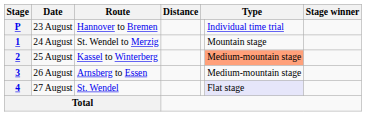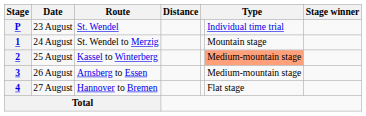 <table class="wikitable">
 <tr>
 <th scope="col">Stage</th>
 <th scope="col">Date</th>
 <th scope="col">Route</th>
 <th scope="col">Distance</th>
 <th scope="col" colspan="2">Type</th>
 <th scope="col">Stage winner</th>
 </tr>
 <tr>
 <th scope="row" style="text-align:center;"><a href='#'>P</a></th>
 <td style="text-align:center;">23 August</td>
-<td><a href='#'>Hannover</a> to <a href='#'>Bremen</a></td>
+<td><a href='#'>St. Wendel</a></td>
 <td style="text-align:center;"></td>
 <td></td>
 <td><a href='#'>Individual time trial</a></td>
 <td></td>
 </tr>
 <tr>
 <th scope="row" style="text-align:center;"><a href='#'>1</a></th>
 <td style="text-align:center;">24 August</td>
 <td>St. Wendel to <a href='#'>Merzig</a></td>
 <td style="text-align:center;"></td>
 <td></td>
 <td>Mountain stage</td>
 <td></td>
 </tr>
 <tr>
 <th scope="row" style="text-align:center;"><a href='#'>2</a></th>
 <td style="text-align:center;">25 August</td>
 <td><a href='#'>Kassel</a> to <a href='#'>Winterberg</a></td>
 <td style="text-align:center;"></td>
 <td></td>
 <td style="background: lightsalmon;">Medium-mountain stage</td>
 <td></td>
 </tr>
 <tr>
 <th scope="row" style="text-align:center;"><a href='#'>3</a></th>
 <td style="text-align:center;">26 August</td>
 <td><a href='#'>Arnsberg</a> to <a href='#'>Essen</a></td>
 <td style="text-align:center;"></td>
 <td></td>
 <td>Medium-mountain stage</td>
 <td></td>
 </tr>
 <tr>
 <th scope="row" style="text-align:center;"><a href='#'>4</a></th>
 <td style="text-align:center;">27 August</td>
-<td><a href='#'>St. Wendel</a></td>
+<td><a href='#'>Hannover</a> to <a href='#'>Bremen</a></td>
 <td style="text-align:center;"></td>
 <td></td>
-<td style="background: lavender;">Flat stage</td>
+<td>Flat stage</td>
 <td></td>
 </tr>
 <tr>
 <th colspan="3">Total</th>
 <td colspan="4" align="center"></td>
 </tr>
 </table>
